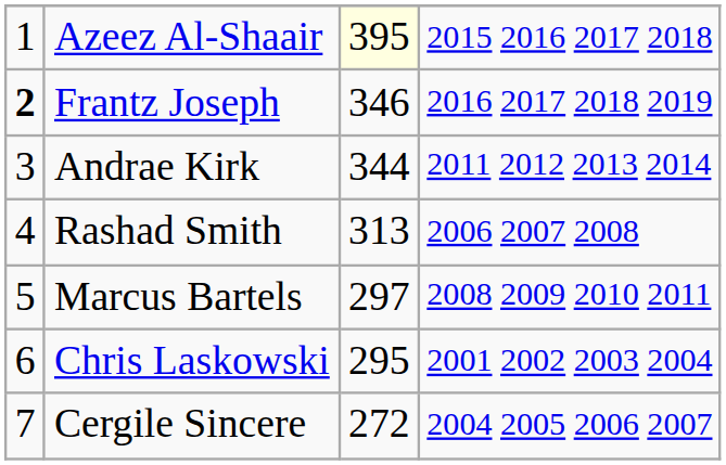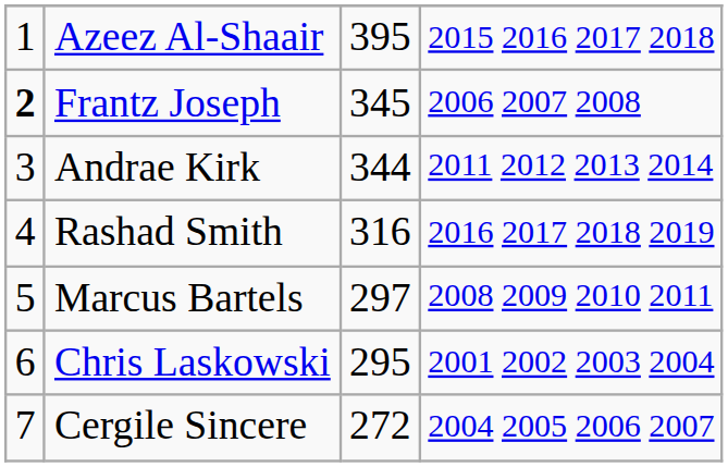 <table class="wikitable">
 <tr>
 </tr>
 <tr>
 <td>1</td>
 <td><a href='#'>Azeez Al-Shaair</a></td>
-<td style="background: lightyellow;">395</td>
+<td>395</td>
 <td style="font-size:80%;"><a href='#'>2015</a> <a href='#'>2016</a> <a href='#'>2017</a> <a href='#'>2018</a></td>
 </tr>
 <tr>
 <td><strong>2</strong></td>
 <td><a href='#'>Frantz Joseph</a></td>
-<td>346</td>
-<td style="font-size:80%;"><a href='#'>2016</a> <a href='#'>2017</a> <a href='#'>2018</a> <a href='#'>2019</a></td>
+<td>345</td>
+<td style="font-size:80%;"><a href='#'>2006</a> <a href='#'>2007</a> <a href='#'>2008</a></td>
 </tr>
 <tr>
 <td>3</td>
 <td>Andrae Kirk</td>
 <td>344</td>
 <td style="font-size:80%;"><a href='#'>2011</a> <a href='#'>2012</a> <a href='#'>2013</a> <a href='#'>2014</a></td>
 </tr>
 <tr>
 <td>4</td>
 <td>Rashad Smith</td>
-<td>313</td>
-<td style="font-size:80%;"><a href='#'>2006</a> <a href='#'>2007</a> <a href='#'>2008</a></td>
+<td>316</td>
+<td style="font-size:80%;"><a href='#'>2016</a> <a href='#'>2017</a> <a href='#'>2018</a> <a href='#'>2019</a></td>
 </tr>
 <tr>
 <td>5</td>
 <td>Marcus Bartels</td>
 <td>297</td>
 <td style="font-size:80%;"><a href='#'>2008</a> <a href='#'>2009</a> <a href='#'>2010</a> <a href='#'>2011</a></td>
 </tr>
 <tr>
 <td>6</td>
 <td><a href='#'>Chris Laskowski</a></td>
 <td>295</td>
 <td style="font-size:80%;"><a href='#'>2001</a> <a href='#'>2002</a> <a href='#'>2003</a> <a href='#'>2004</a></td>
 </tr>
 <tr>
 <td>7</td>
 <td>Cergile Sincere</td>
 <td>272</td>
 <td style="font-size:80%;"><a href='#'>2004</a> <a href='#'>2005</a> <a href='#'>2006</a> <a href='#'>2007</a></td>
 </tr>
 </table>
